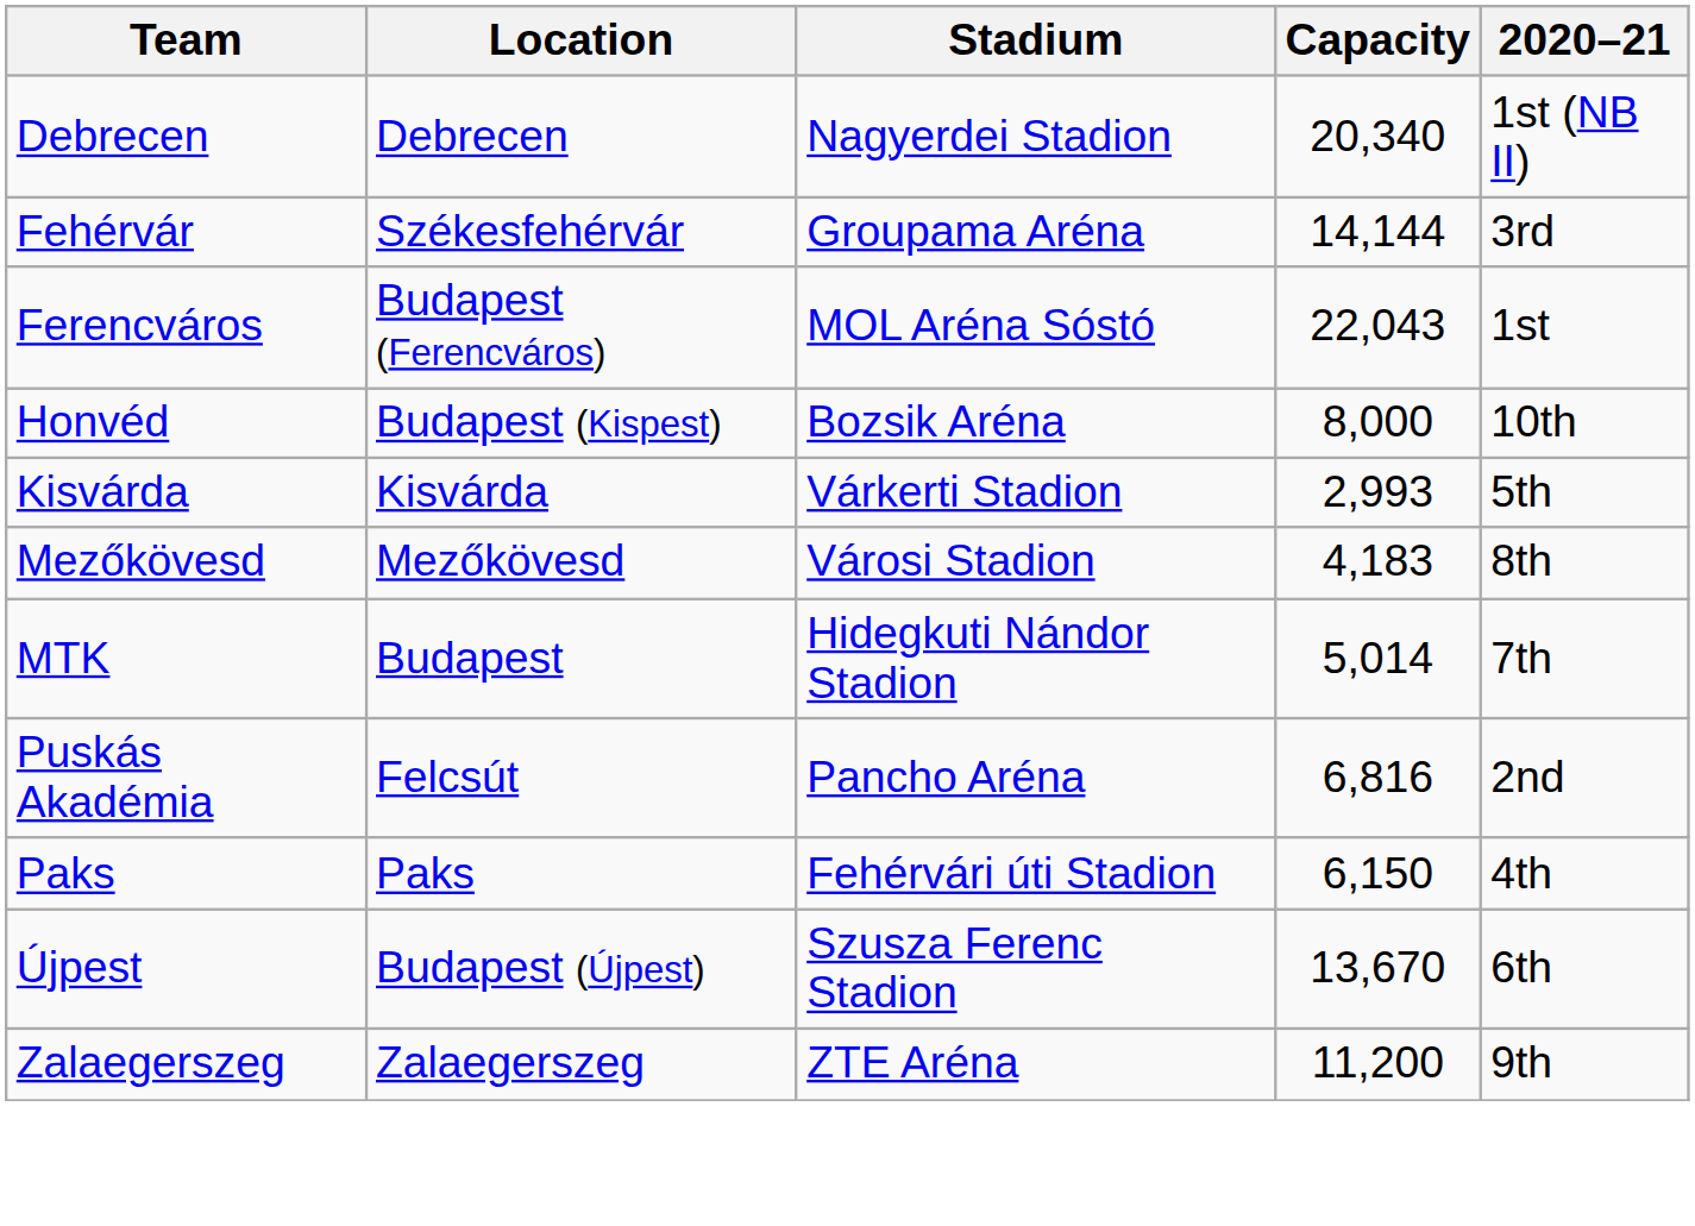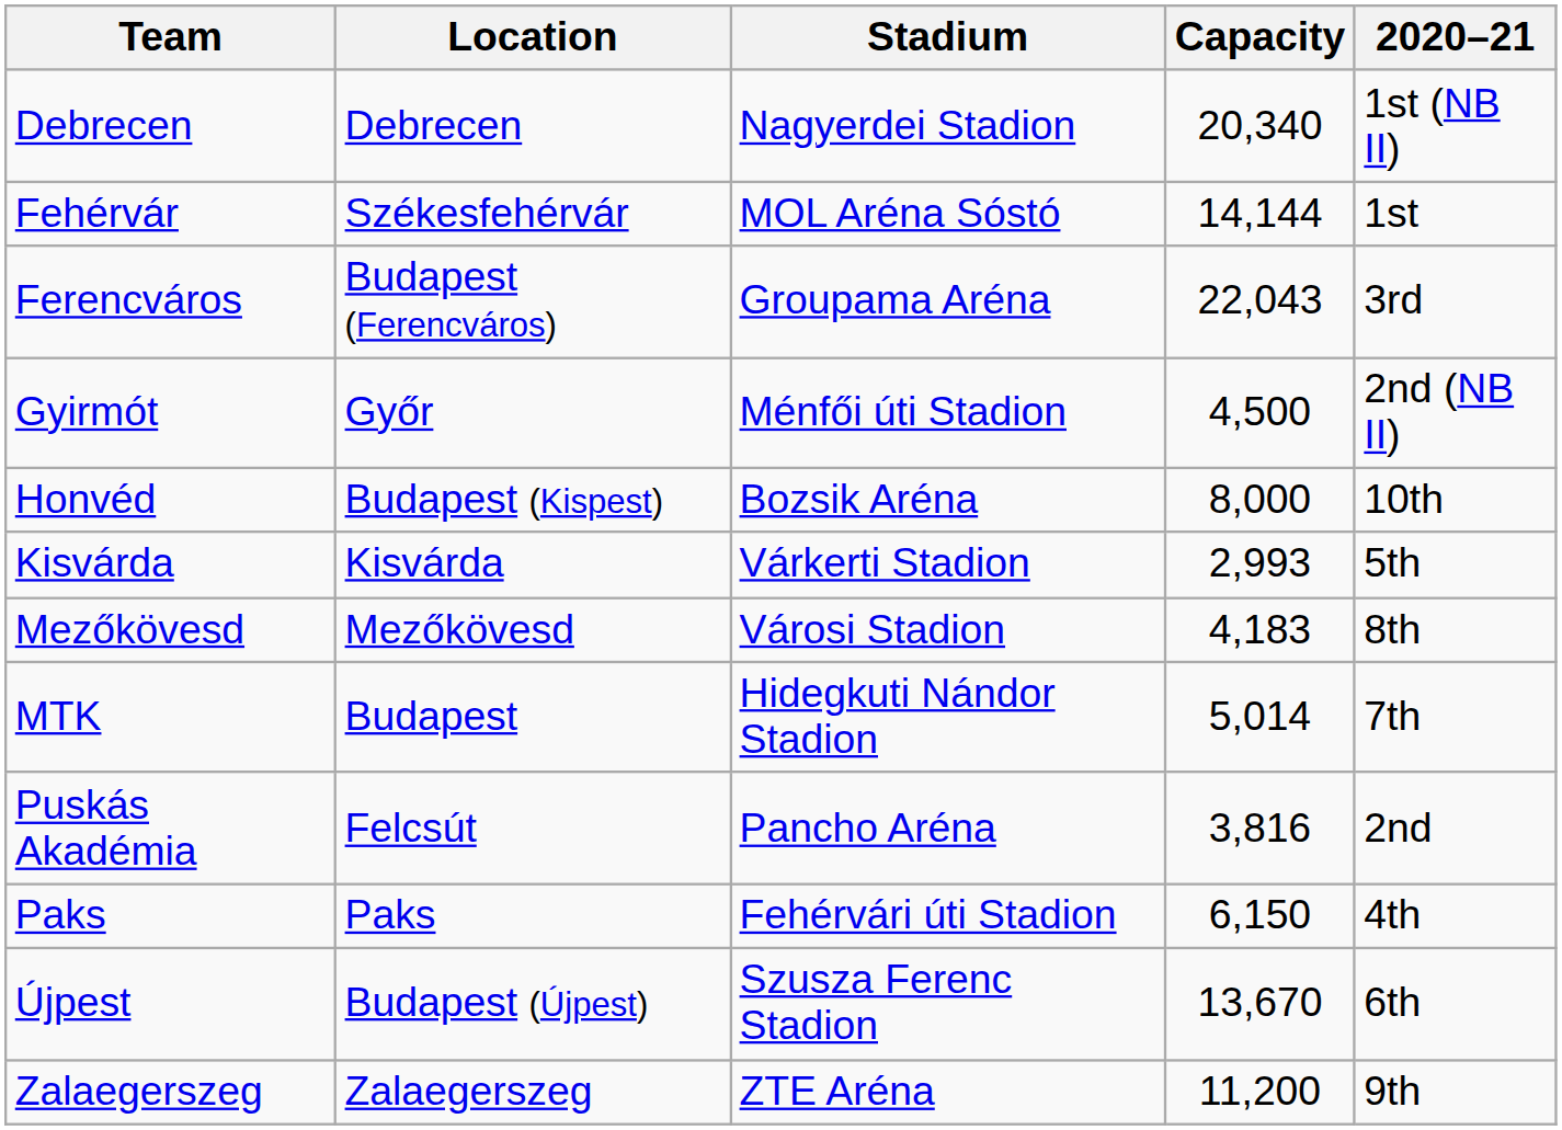 <table class="wikitable sortable">
 <tr>
 <th>Team</th>
 <th>Location</th>
 <th>Stadium</th>
 <th>Capacity</th>
 <th data-sort-type="number">2020–21</th>
 </tr>
 <tr>
 <td><a href='#'>Debrecen</a></td>
 <td><a href='#'>Debrecen</a></td>
 <td><a href='#'>Nagyerdei Stadion</a></td>
 <td align="center">20,340</td>
 <td>1st (<a href='#'>NB II</a>)</td>
 </tr>
 <tr>
 <td><a href='#'>Fehérvár</a></td>
 <td><a href='#'>Székesfehérvár</a></td>
-<td><a href='#'>Groupama Aréna</a></td>
+<td><a href='#'>MOL Aréna Sóstó</a></td>
 <td align="center">14,144</td>
-<td>3rd</td>
+<td>1st</td>
 </tr>
 <tr>
 <td><a href='#'>Ferencváros</a></td>
 <td><a href='#'>Budapest</a> <small>(<a href='#'>Ferencváros</a>)</small></td>
-<td><a href='#'>MOL Aréna Sóstó</a></td>
+<td><a href='#'>Groupama Aréna</a></td>
 <td align="center">22,043</td>
-<td>1st</td>
+<td>3rd</td>
+</tr>
+<tr>
+<td><a href='#'>Gyirmót</a></td>
+<td><a href='#'>Győr</a></td>
+<td><a href='#'>Ménfői úti Stadion</a></td>
+<td align="center">4,500</td>
+<td>2nd (<a href='#'>NB II</a>)</td>
 </tr>
 <tr>
 <td><a href='#'>Honvéd</a></td>
 <td><a href='#'>Budapest</a> <small>(<a href='#'>Kispest</a>)</small></td>
 <td><a href='#'>Bozsik Aréna</a></td>
 <td align="center">8,000</td>
 <td>10th</td>
 </tr>
 <tr>
 <td><a href='#'>Kisvárda</a></td>
 <td><a href='#'>Kisvárda</a></td>
 <td><a href='#'>Várkerti Stadion</a></td>
 <td align="center">2,993</td>
 <td>5th</td>
 </tr>
 <tr>
 <td><a href='#'>Mezőkövesd</a></td>
 <td><a href='#'>Mezőkövesd</a></td>
 <td><a href='#'>Városi Stadion</a></td>
 <td align="center">4,183</td>
 <td>8th</td>
 </tr>
 <tr>
 <td><a href='#'>MTK</a></td>
 <td><a href='#'>Budapest</a></td>
 <td><a href='#'>Hidegkuti Nándor Stadion</a></td>
 <td align="center">5,014</td>
 <td>7th</td>
 </tr>
 <tr>
 <td><a href='#'>Puskás Akadémia</a></td>
 <td><a href='#'>Felcsút</a></td>
 <td><a href='#'>Pancho Aréna</a></td>
-<td align="center">6,816</td>
+<td align="center">3,816</td>
 <td>2nd</td>
 </tr>
 <tr>
 <td><a href='#'>Paks</a></td>
 <td><a href='#'>Paks</a></td>
 <td><a href='#'>Fehérvári úti Stadion</a></td>
 <td align="center">6,150</td>
 <td>4th</td>
 </tr>
 <tr>
 <td><a href='#'>Újpest</a></td>
 <td><a href='#'>Budapest</a> <small>(<a href='#'>Újpest</a>)</small></td>
 <td><a href='#'>Szusza Ferenc Stadion</a></td>
 <td align="center">13,670</td>
 <td>6th</td>
 </tr>
 <tr>
 <td><a href='#'>Zalaegerszeg</a></td>
 <td><a href='#'>Zalaegerszeg</a></td>
 <td><a href='#'>ZTE Aréna</a></td>
 <td align="center">11,200</td>
 <td>9th</td>
 </tr>
 </table>
